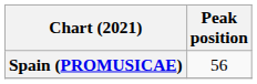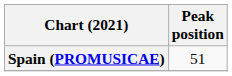 <table class="wikitable sortable plainrowheaders" style="text-align:center">
 <tr>
 <th scope=col>Chart (2021)</th>
 <th scope=col>Peak<br>position</th>
 </tr>
 <tr>
 <th scope="row">Spain (<a href='#'>PROMUSICAE</a>)</th>
-<td>56</td>
+<td>51</td>
 </tr>
 <tr>
 </tr>
 <tr>
 </tr>
 </table>
